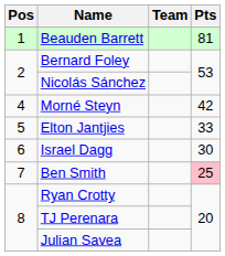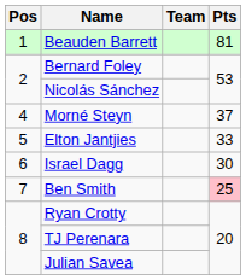 <table class="wikitable" style="text-align:center">
 <tr>
 <th>Pos</th>
 <th>Name</th>
 <th>Team</th>
 <th>Pts</th>
 </tr>
 <tr style="background:#d0ffd0">
 <td>1</td>
 <td align="left"><a href='#'>Beauden Barrett</a></td>
 <td align="left"></td>
 <td>81</td>
 </tr>
 <tr>
 <td rowspan=2>2</td>
 <td align="left"><a href='#'>Bernard Foley</a></td>
 <td align="left"></td>
 <td rowspan=2>53</td>
 </tr>
 <tr>
 <td align="left"><a href='#'>Nicolás Sánchez</a></td>
 <td align="left"></td>
 </tr>
 <tr>
 <td>4</td>
 <td align="left"><a href='#'>Morné Steyn</a></td>
 <td align="left"></td>
-<td>42</td>
+<td>37</td>
 </tr>
 <tr>
 <td>5</td>
 <td align="left"><a href='#'>Elton Jantjies</a></td>
 <td align="left"></td>
 <td>33</td>
 </tr>
 <tr>
 <td>6</td>
 <td align="left"><a href='#'>Israel Dagg</a></td>
 <td align="left"></td>
 <td>30</td>
 </tr>
 <tr>
 <td>7</td>
 <td align="left"><a href='#'>Ben Smith</a></td>
 <td align="left"></td>
 <td style="background: pink;">25</td>
 </tr>
 <tr>
 <td rowspan=3>8</td>
 <td align="left"><a href='#'>Ryan Crotty</a></td>
 <td align="left"></td>
 <td rowspan=3>20</td>
 </tr>
 <tr>
 <td align="left"><a href='#'>TJ Perenara</a></td>
 <td align="left"></td>
 </tr>
 <tr>
 <td align="left"><a href='#'>Julian Savea</a></td>
 <td align="left"></td>
 </tr>
 </table>
